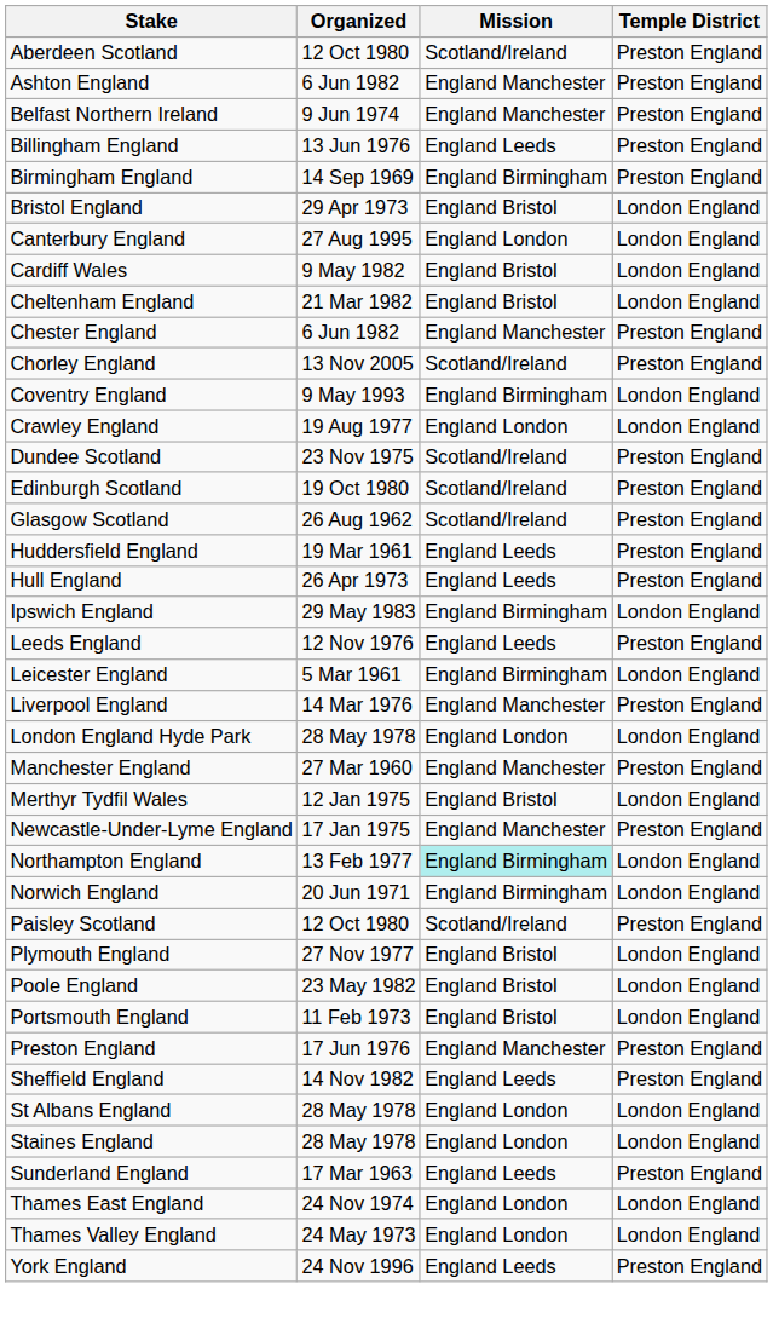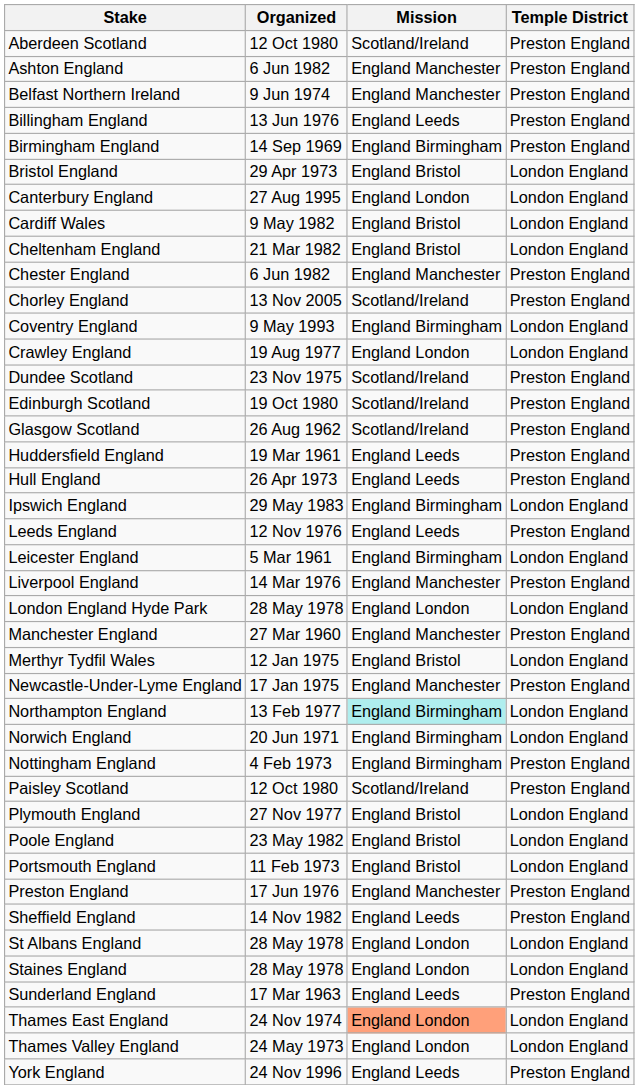 <table class="wikitable sortable mw-collapsible mw-collapsed" style="font-size:90%">
 <tr>
 <th>Stake</th>
 <th data-sort-type=date>Organized</th>
 <th>Mission</th>
 <th>Temple District</th>
 </tr>
 <tr>
 <td>Aberdeen Scotland</td>
 <td>12 Oct 1980</td>
 <td>Scotland/Ireland</td>
 <td>Preston England</td>
 </tr>
 <tr>
 <td>Ashton England</td>
 <td>6 Jun 1982</td>
 <td>England Manchester</td>
 <td>Preston England</td>
 </tr>
 <tr>
 <td>Belfast Northern Ireland</td>
 <td>9 Jun 1974</td>
 <td>England Manchester</td>
 <td>Preston England</td>
 </tr>
 <tr>
 <td>Billingham England</td>
 <td>13 Jun 1976</td>
 <td>England Leeds</td>
 <td>Preston England</td>
 </tr>
 <tr>
 <td>Birmingham England</td>
 <td>14 Sep 1969</td>
 <td>England Birmingham</td>
 <td>Preston England</td>
 </tr>
 <tr>
 <td>Bristol England</td>
 <td>29 Apr 1973</td>
 <td>England Bristol</td>
 <td>London England</td>
 </tr>
 <tr>
 <td>Canterbury England</td>
 <td>27 Aug 1995</td>
 <td>England London</td>
 <td>London England</td>
 </tr>
 <tr>
 <td>Cardiff Wales</td>
 <td>9 May 1982</td>
 <td>England Bristol</td>
 <td>London England</td>
 </tr>
 <tr>
 <td>Cheltenham England</td>
 <td>21 Mar 1982</td>
 <td>England Bristol</td>
 <td>London England</td>
 </tr>
 <tr>
 <td>Chester England</td>
 <td>6 Jun 1982</td>
 <td>England Manchester</td>
 <td>Preston England</td>
 </tr>
 <tr>
 <td>Chorley England</td>
 <td>13 Nov 2005</td>
 <td>Scotland/Ireland</td>
 <td>Preston England</td>
 </tr>
 <tr>
 <td>Coventry England</td>
 <td>9 May 1993</td>
 <td>England Birmingham</td>
 <td>London England</td>
 </tr>
 <tr>
 <td>Crawley England</td>
 <td>19 Aug 1977</td>
 <td>England London</td>
 <td>London England</td>
 </tr>
 <tr>
 <td>Dundee Scotland</td>
 <td>23 Nov 1975</td>
 <td>Scotland/Ireland</td>
 <td>Preston England</td>
 </tr>
 <tr>
 <td>Edinburgh Scotland</td>
 <td>19 Oct 1980</td>
 <td>Scotland/Ireland</td>
 <td>Preston England</td>
 </tr>
 <tr>
 <td>Glasgow Scotland</td>
 <td>26 Aug 1962</td>
 <td>Scotland/Ireland</td>
 <td>Preston England</td>
 </tr>
 <tr>
 <td>Huddersfield England</td>
 <td>19 Mar 1961</td>
 <td>England Leeds</td>
 <td>Preston England</td>
 </tr>
 <tr>
 <td>Hull England</td>
 <td>26 Apr 1973</td>
 <td>England Leeds</td>
 <td>Preston England</td>
 </tr>
 <tr>
 <td>Ipswich England</td>
 <td>29 May 1983</td>
 <td>England Birmingham</td>
 <td>London England</td>
 </tr>
 <tr>
 <td>Leeds England</td>
 <td>12 Nov 1976</td>
 <td>England Leeds</td>
 <td>Preston England</td>
 </tr>
 <tr>
 <td>Leicester England</td>
 <td>5 Mar 1961</td>
 <td>England Birmingham</td>
 <td>London England</td>
 </tr>
 <tr>
 <td>Liverpool England</td>
 <td>14 Mar 1976</td>
 <td>England Manchester</td>
 <td>Preston England</td>
 </tr>
 <tr>
 <td>London England Hyde Park</td>
 <td>28 May 1978</td>
 <td>England London</td>
 <td>London England</td>
 </tr>
 <tr>
 <td>Manchester England</td>
 <td>27 Mar 1960</td>
 <td>England Manchester</td>
 <td>Preston England</td>
 </tr>
 <tr>
 <td>Merthyr Tydfil Wales</td>
 <td>12 Jan 1975</td>
 <td>England Bristol</td>
 <td>London England</td>
 </tr>
 <tr>
 <td>Newcastle-Under-Lyme England</td>
 <td>17 Jan 1975</td>
 <td>England Manchester</td>
 <td>Preston England</td>
 </tr>
 <tr>
 <td>Northampton England</td>
 <td>13 Feb 1977</td>
 <td style="background: paleturquoise;">England Birmingham</td>
 <td>London England</td>
 </tr>
 <tr>
 <td>Norwich England</td>
 <td>20 Jun 1971</td>
 <td>England Birmingham</td>
 <td>London England</td>
 </tr>
 <tr>
+<td>Nottingham England</td>
+<td>4 Feb 1973</td>
+<td>England Birmingham</td>
+<td>Preston England</td>
+</tr>
+<tr>
 <td>Paisley Scotland</td>
 <td>12 Oct 1980</td>
 <td>Scotland/Ireland</td>
 <td>Preston England</td>
 </tr>
 <tr>
 <td>Plymouth England</td>
 <td>27 Nov 1977</td>
 <td>England Bristol</td>
 <td>London England</td>
 </tr>
 <tr>
 <td>Poole England</td>
 <td>23 May 1982</td>
 <td>England Bristol</td>
 <td>London England</td>
 </tr>
 <tr>
 <td>Portsmouth England</td>
 <td>11 Feb 1973</td>
 <td>England Bristol</td>
 <td>London England</td>
 </tr>
 <tr>
 <td>Preston England</td>
 <td>17 Jun 1976</td>
 <td>England Manchester</td>
 <td>Preston England</td>
 </tr>
 <tr>
 <td>Sheffield England</td>
 <td>14 Nov 1982</td>
 <td>England Leeds</td>
 <td>Preston England</td>
 </tr>
 <tr>
 <td>St Albans England</td>
 <td>28 May 1978</td>
 <td>England London</td>
 <td>London England</td>
 </tr>
 <tr>
 <td>Staines England</td>
 <td>28 May 1978</td>
 <td>England London</td>
 <td>London England</td>
 </tr>
 <tr>
 <td>Sunderland England</td>
 <td>17 Mar 1963</td>
 <td>England Leeds</td>
 <td>Preston England</td>
 </tr>
 <tr>
 <td>Thames East England</td>
 <td>24 Nov 1974</td>
-<td>England London</td>
+<td style="background: lightsalmon;">England London</td>
 <td>London England</td>
 </tr>
 <tr>
 <td>Thames Valley England</td>
 <td>24 May 1973</td>
 <td>England London</td>
 <td>London England</td>
 </tr>
 <tr>
 <td>York England</td>
 <td>24 Nov 1996</td>
 <td>England Leeds</td>
 <td>Preston England</td>
 </tr>
 </table>
